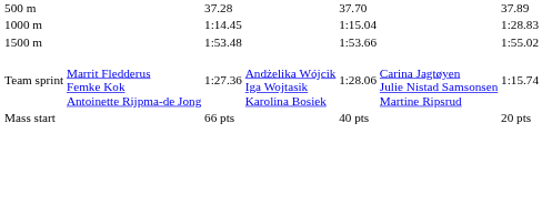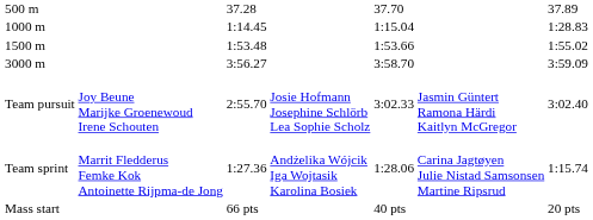 <table>
 <tr>
 <td>500 m<br></td>
 <td></td>
 <td>37.28</td>
 <td></td>
 <td>37.70</td>
 <td></td>
 <td>37.89</td>
 </tr>
 <tr>
 <td>1000 m<br></td>
 <td></td>
 <td>1:14.45</td>
 <td></td>
 <td>1:15.04</td>
 <td></td>
 <td>1:28.83</td>
 </tr>
 <tr>
 <td>1500 m<br></td>
 <td></td>
 <td>1:53.48</td>
 <td></td>
 <td>1:53.66</td>
 <td></td>
 <td>1:55.02</td>
 </tr>
 <tr>
+<td>3000 m<br></td>
+<td></td>
+<td>3:56.27</td>
+<td></td>
+<td>3:58.70</td>
+<td></td>
+<td>3:59.09</td>
+</tr>
+<tr>
+<td>Team pursuit<br></td>
+<td><br><a href='#'>Joy Beune</a><br><a href='#'>Marijke Groenewoud</a><br><a href='#'>Irene Schouten</a></td>
+<td>2:55.70</td>
+<td><br><a href='#'>Josie Hofmann</a><br><a href='#'>Josephine Schlörb</a><br><a href='#'>Lea Sophie Scholz</a></td>
+<td>3:02.33</td>
+<td><br><a href='#'>Jasmin Güntert</a><br><a href='#'>Ramona Härdi</a><br><a href='#'>Kaitlyn McGregor</a></td>
+<td>3:02.40</td>
+</tr>
+<tr>
 <td>Team sprint<br></td>
 <td><br><a href='#'>Marrit Fledderus</a><br><a href='#'>Femke Kok</a><br><a href='#'>Antoinette Rijpma-de Jong</a></td>
 <td>1:27.36</td>
 <td><br><a href='#'>Andżelika Wójcik</a><br><a href='#'>Iga Wojtasik</a><br><a href='#'>Karolina Bosiek</a></td>
 <td>1:28.06</td>
 <td><br><a href='#'>Carina Jagtøyen</a><br><a href='#'>Julie Nistad Samsonsen</a><br><a href='#'>Martine Ripsrud</a></td>
 <td>1:15.74</td>
 </tr>
 <tr>
 <td>Mass start<br></td>
 <td></td>
 <td>66 pts</td>
 <td></td>
 <td>40 pts</td>
 <td></td>
 <td>20 pts</td>
 </tr>
 </table>
